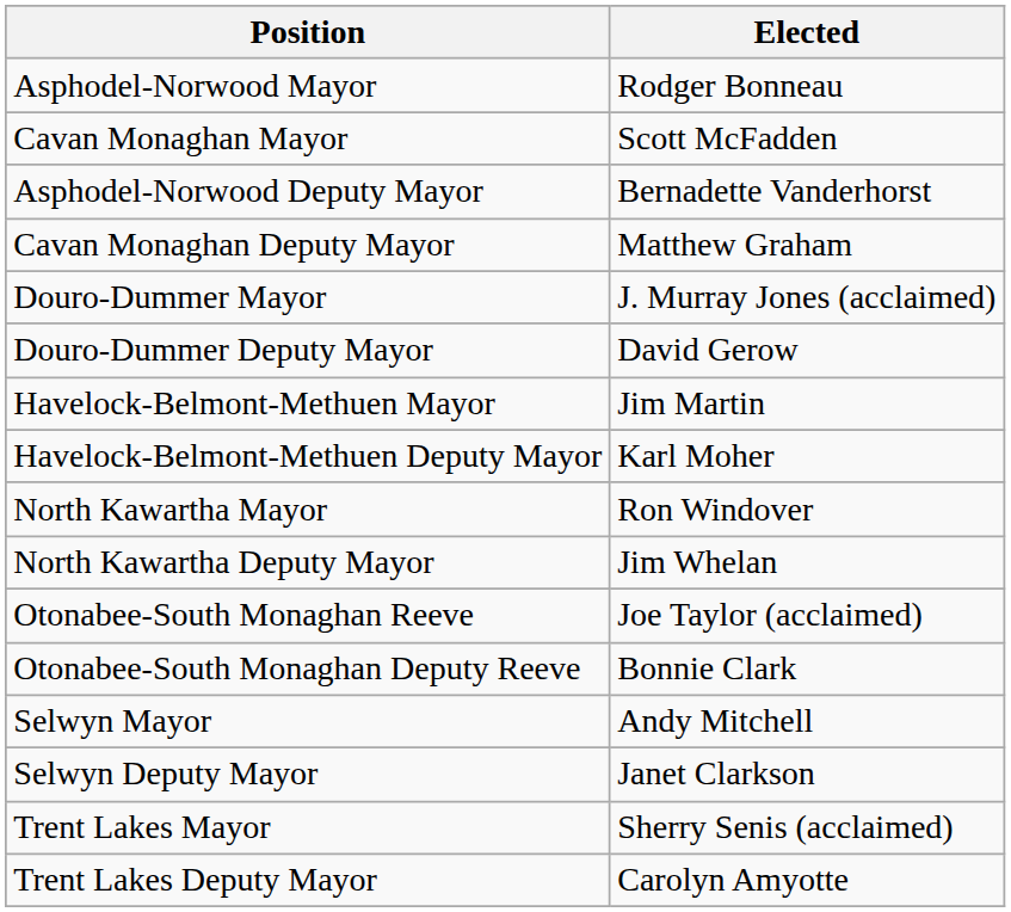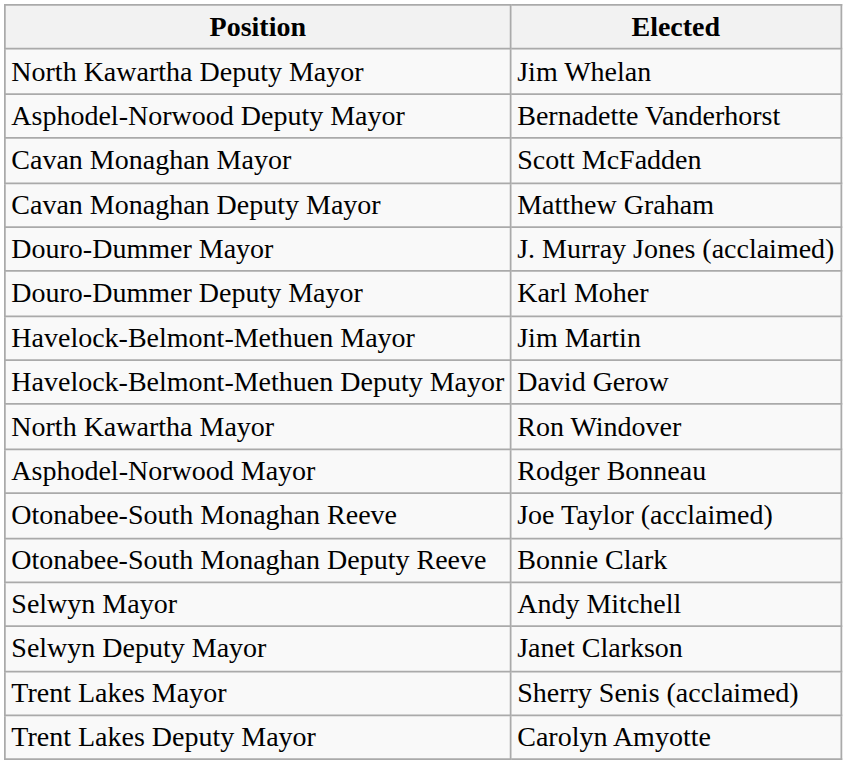 <table class="wikitable">
 <tr>
 <th>Position</th>
 <th>Elected</th>
 </tr>
 <tr>
-<td>Asphodel-Norwood Mayor</td>
-<td>Rodger Bonneau</td>
+<td>North Kawartha Deputy Mayor</td>
+<td>Jim Whelan</td>
+</tr>
+<tr>
+<td>Asphodel-Norwood Deputy Mayor</td>
+<td>Bernadette Vanderhorst</td>
 </tr>
 <tr>
 <td>Cavan Monaghan Mayor</td>
 <td>Scott McFadden</td>
-</tr>
-<tr>
-<td>Asphodel-Norwood Deputy Mayor</td>
-<td>Bernadette Vanderhorst</td>
 </tr>
 <tr>
 <td>Cavan Monaghan Deputy Mayor</td>
 <td>Matthew Graham</td>
 </tr>
 <tr>
 <td>Douro-Dummer Mayor</td>
 <td>J. Murray Jones (acclaimed)</td>
 </tr>
 <tr>
 <td>Douro-Dummer Deputy Mayor</td>
-<td>David Gerow</td>
+<td>Karl Moher</td>
 </tr>
 <tr>
 <td>Havelock-Belmont-Methuen Mayor</td>
 <td>Jim Martin</td>
 </tr>
 <tr>
 <td>Havelock-Belmont-Methuen Deputy Mayor</td>
-<td>Karl Moher</td>
+<td>David Gerow</td>
 </tr>
 <tr>
 <td>North Kawartha Mayor</td>
 <td>Ron Windover</td>
 </tr>
 <tr>
-<td>North Kawartha Deputy Mayor</td>
-<td>Jim Whelan</td>
+<td>Asphodel-Norwood Mayor</td>
+<td>Rodger Bonneau</td>
 </tr>
 <tr>
 <td>Otonabee-South Monaghan Reeve</td>
 <td>Joe Taylor (acclaimed)</td>
 </tr>
 <tr>
 <td>Otonabee-South Monaghan Deputy Reeve</td>
 <td>Bonnie Clark</td>
 </tr>
 <tr>
 <td>Selwyn Mayor</td>
 <td>Andy Mitchell</td>
 </tr>
 <tr>
 <td>Selwyn Deputy Mayor</td>
 <td>Janet Clarkson</td>
 </tr>
 <tr>
 <td>Trent Lakes Mayor</td>
 <td>Sherry Senis (acclaimed)</td>
 </tr>
 <tr>
 <td>Trent Lakes Deputy Mayor</td>
 <td>Carolyn Amyotte</td>
 </tr>
 </table>
